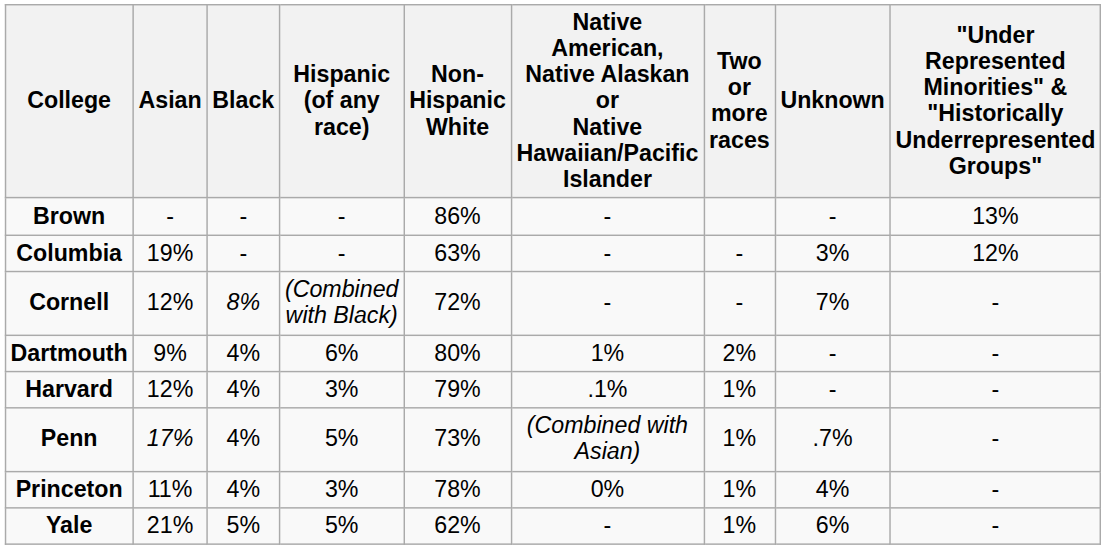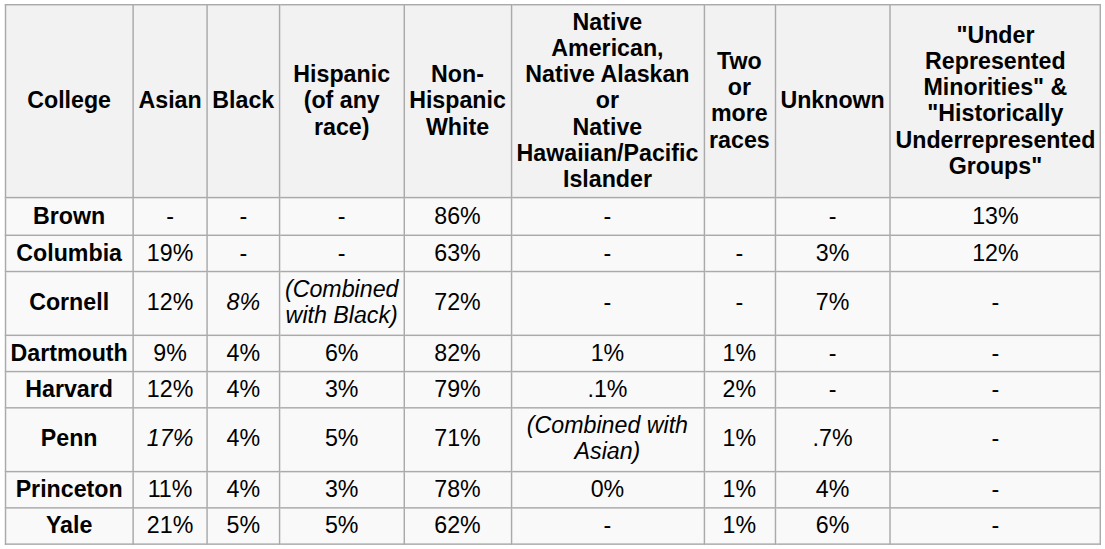 <table class="wikitable sortable" style="margin:auto; text-align:center; width:75%">
 <tr>
 <th>College</th>
 <th>Asian</th>
 <th>Black</th>
 <th>Hispanic (of any race)</th>
 <th>Non-Hispanic White</th>
 <th><strong>Native American,</strong><br><strong>Native Alaskan or</strong><br><strong>Native Hawaiian/Pacific Islander</strong></th>
 <th>Two or more races</th>
 <th>Unknown</th>
 <th>"Under Represented Minorities" &<br>"Historically Underrepresented Groups"</th>
 </tr>
 <tr>
 <td><strong>Brown</strong></td>
 <td>-</td>
 <td>-</td>
 <td>-</td>
 <td>86%</td>
 <td>-</td>
 <td></td>
 <td>-</td>
 <td>13%</td>
 </tr>
 <tr>
 <td><strong>Columbia</strong></td>
 <td>19%</td>
 <td>-</td>
 <td>-</td>
 <td>63%</td>
 <td>-</td>
 <td>-</td>
 <td>3%</td>
 <td>12%</td>
 </tr>
 <tr>
 <td><strong>Cornell</strong></td>
 <td>12%</td>
 <td><em>8%</em></td>
 <td><em>(Combined</em><br><em>with Black)</em></td>
 <td>72%</td>
 <td>-</td>
 <td>-</td>
 <td>7%</td>
 <td>-</td>
 </tr>
 <tr>
 <td><strong>Dartmouth</strong></td>
 <td>9%</td>
 <td>4%</td>
 <td>6%</td>
-<td>80%</td>
+<td>82%</td>
 <td>1%</td>
-<td>2%</td>
+<td>1%</td>
 <td>-</td>
 <td>-</td>
 </tr>
 <tr>
 <td><strong>Harvard</strong></td>
 <td>12%</td>
 <td>4%</td>
 <td>3%</td>
 <td>79%</td>
 <td>.1%</td>
-<td>1%</td>
+<td>2%</td>
 <td>-</td>
 <td>-</td>
 </tr>
 <tr>
 <td><strong>Penn</strong></td>
 <td><em>17%</em></td>
 <td>4%</td>
 <td>5%</td>
-<td>73%</td>
+<td>71%</td>
 <td><em>(Combined with Asian)</em></td>
 <td>1%</td>
 <td>.7%</td>
 <td>-</td>
 </tr>
 <tr>
 <td><strong>Princeton</strong></td>
 <td>11%</td>
 <td>4%</td>
 <td>3%</td>
 <td>78%</td>
 <td>0%</td>
 <td>1%</td>
 <td>4%</td>
 <td>-</td>
 </tr>
 <tr>
 <td><strong>Yale</strong></td>
 <td>21%</td>
 <td>5%</td>
 <td>5%</td>
 <td>62%</td>
 <td>-</td>
 <td>1%</td>
 <td>6%</td>
 <td>-</td>
 </tr>
 </table>
